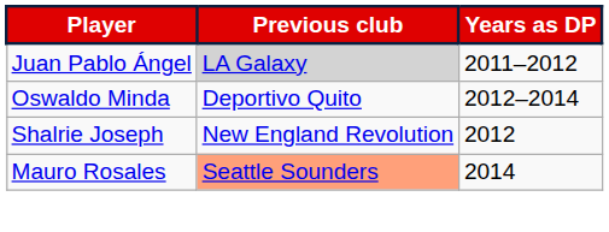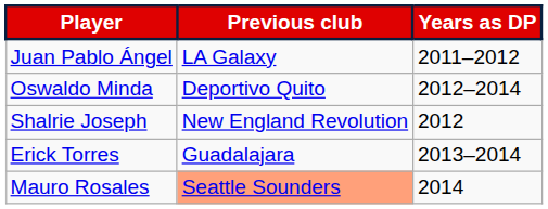 <table class="wikitable" style="text-align:center">
 <tr>
 <th style="background:#DF0101; color:#FFFFFF; border:2px solid #091F3F;">Player</th>
 <th style="background:#DF0101; color:#FFFFFF; border:2px solid #091F3F;">Previous club</th>
 <th style="background:#DF0101; color:#FFFFFF; border:2px solid #091F3F;">Years as DP</th>
 </tr>
 <tr>
 <td align=left> <a href='#'>Juan Pablo Ángel</a></td>
-<td align=left style="background: lightgrey;"> <a href='#'>LA Galaxy</a></td>
+<td align=left> <a href='#'>LA Galaxy</a></td>
 <td align=left>2011–2012</td>
 </tr>
 <tr>
 <td align=left> <a href='#'>Oswaldo Minda</a></td>
 <td align=left> <a href='#'>Deportivo Quito</a></td>
 <td align=left>2012–2014</td>
 </tr>
 <tr>
 <td align=left> <a href='#'>Shalrie Joseph</a></td>
 <td align=left> <a href='#'>New England Revolution</a></td>
 <td align=left>2012</td>
 </tr>
 <tr>
+<td align=left> <a href='#'>Erick Torres</a></td>
+<td align=left> <a href='#'>Guadalajara</a></td>
+<td align=left>2013–2014</td>
+</tr>
+<tr>
 <td align=left> <a href='#'>Mauro Rosales</a></td>
 <td align=left style="background: lightsalmon;"> <a href='#'>Seattle Sounders</a></td>
 <td align=left>2014</td>
 </tr>
 </table>
